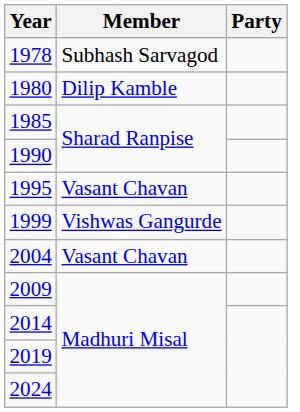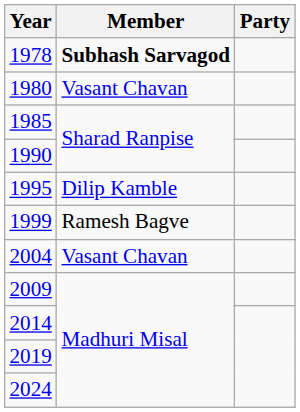 <table class="wikitable">
 <tr>
 <th>Year</th>
 <th>Member</th>
 <th colspan="2">Party</th>
 </tr>
 <tr>
 <td><a href='#'>1978</a></td>
-<td>Subhash Sarvagod</td>
+<td><strong>Subhash Sarvagod</strong></td>
 <td></td>
 </tr>
 <tr>
 <td><a href='#'>1980</a></td>
-<td><a href='#'>Dilip Kamble</a></td>
+<td><a href='#'>Vasant Chavan</a></td>
 <td></td>
 </tr>
 <tr>
 <td><a href='#'>1985</a></td>
 <td rowspan="2"><a href='#'>Sharad Ranpise</a></td>
 <td></td>
 </tr>
 <tr>
 <td><a href='#'>1990</a></td>
 </tr>
 <tr>
 <td><a href='#'>1995</a></td>
-<td><a href='#'>Vasant Chavan</a></td>
+<td><a href='#'>Dilip Kamble</a></td>
 <td></td>
 </tr>
 <tr>
 <td><a href='#'>1999</a></td>
-<td><a href='#'>Vishwas Gangurde</a></td>
+<td>Ramesh Bagve</td>
 </tr>
 <tr>
 <td><a href='#'>2004</a></td>
 <td><a href='#'>Vasant Chavan</a></td>
 <td></td>
 </tr>
 <tr>
 <td><a href='#'>2009</a></td>
 <td rowspan="4"><a href='#'>Madhuri Misal</a></td>
 <td></td>
 </tr>
 <tr>
 <td><a href='#'>2014</a></td>
 </tr>
 <tr>
 <td><a href='#'>2019</a></td>
 </tr>
 <tr>
 <td><a href='#'>2024</a></td>
 </tr>
 </table>
